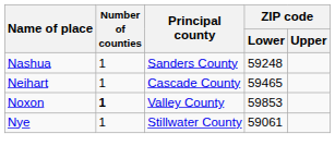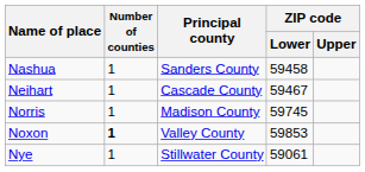 <table class=wikitable>
 <tr>
 <th rowspan=2>Name of place</th>
 <th rowspan=2><small>Number <br>of<br>counties</small></th>
 <th rowspan=2>Principal <br> county</th>
 <th colspan=2>ZIP code</th>
 </tr>
 <tr>
 <th>Lower</th>
 <th>Upper</th>
 </tr>
 <tr>
 <td><a href='#'>Nashua</a></td>
 <td>1</td>
 <td><a href='#'>Sanders County</a></td>
-<td>59248</td>
+<td>59458</td>
 <td></td>
 </tr>
 <tr>
 <td><a href='#'>Neihart</a></td>
 <td>1</td>
 <td><a href='#'>Cascade County</a></td>
-<td>59465</td>
+<td>59467</td>
+<td></td>
+</tr>
+<tr>
+<td><a href='#'>Norris</a></td>
+<td>1</td>
+<td><a href='#'>Madison County</a></td>
+<td>59745</td>
 <td></td>
 </tr>
 <tr>
 <td><a href='#'>Noxon</a></td>
 <td><strong>1</strong></td>
 <td><a href='#'>Valley County</a></td>
 <td>59853</td>
 <td></td>
 </tr>
 <tr>
 <td><a href='#'>Nye</a></td>
 <td>1</td>
 <td><a href='#'>Stillwater County</a></td>
 <td>59061</td>
 <td></td>
 </tr>
 </table>
